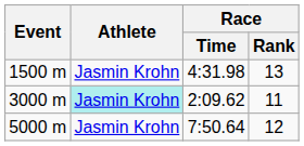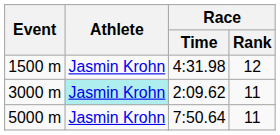 <table class="wikitable" border="1" style="font-size:90%">
 <tr>
 <th rowspan=2>Event</th>
 <th rowspan=2>Athlete</th>
 <th colspan=2>Race</th>
 </tr>
 <tr>
 <th>Time</th>
 <th>Rank</th>
 </tr>
 <tr>
 <td>1500 m</td>
 <td><a href='#'>Jasmin Krohn</a></td>
 <td align=center>4:31.98</td>
-<td align=center>13</td>
+<td align=center>12</td>
 </tr>
 <tr>
 <td>3000 m</td>
 <td style="background: paleturquoise;"><a href='#'>Jasmin Krohn</a></td>
 <td align=center>2:09.62</td>
 <td align=center>11</td>
 </tr>
 <tr>
 <td>5000 m</td>
 <td><a href='#'>Jasmin Krohn</a></td>
 <td align=center>7:50.64</td>
-<td align=center>12</td>
+<td align=center>11</td>
 </tr>
 </table>
